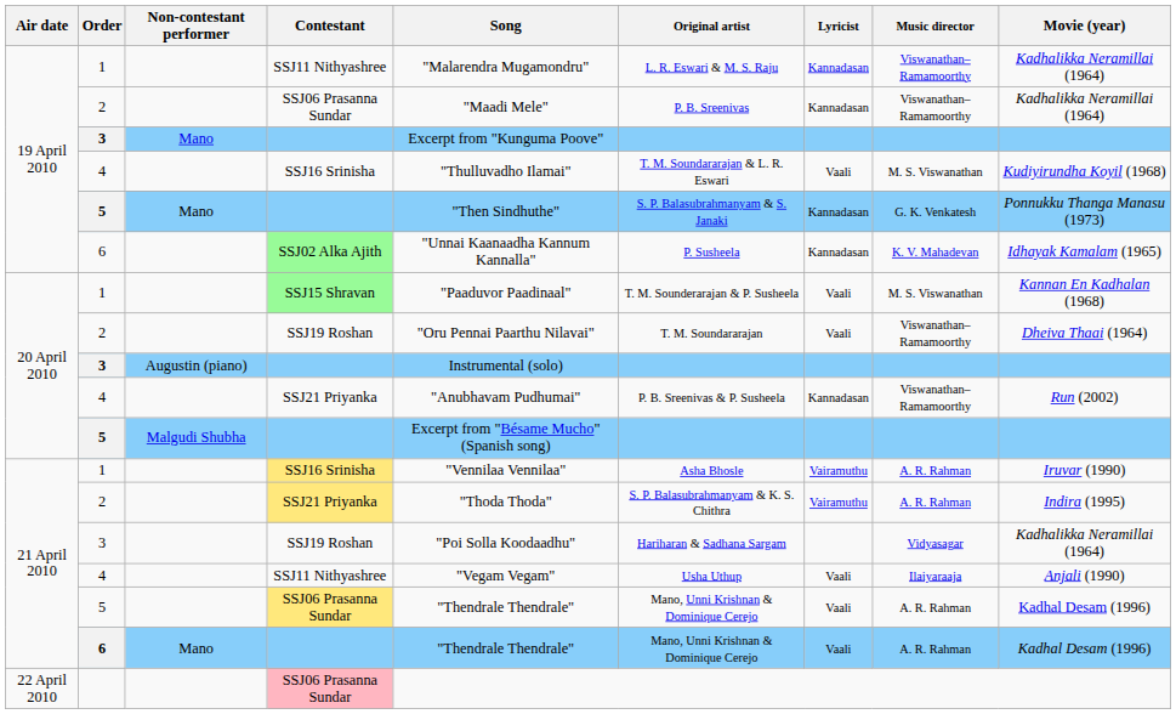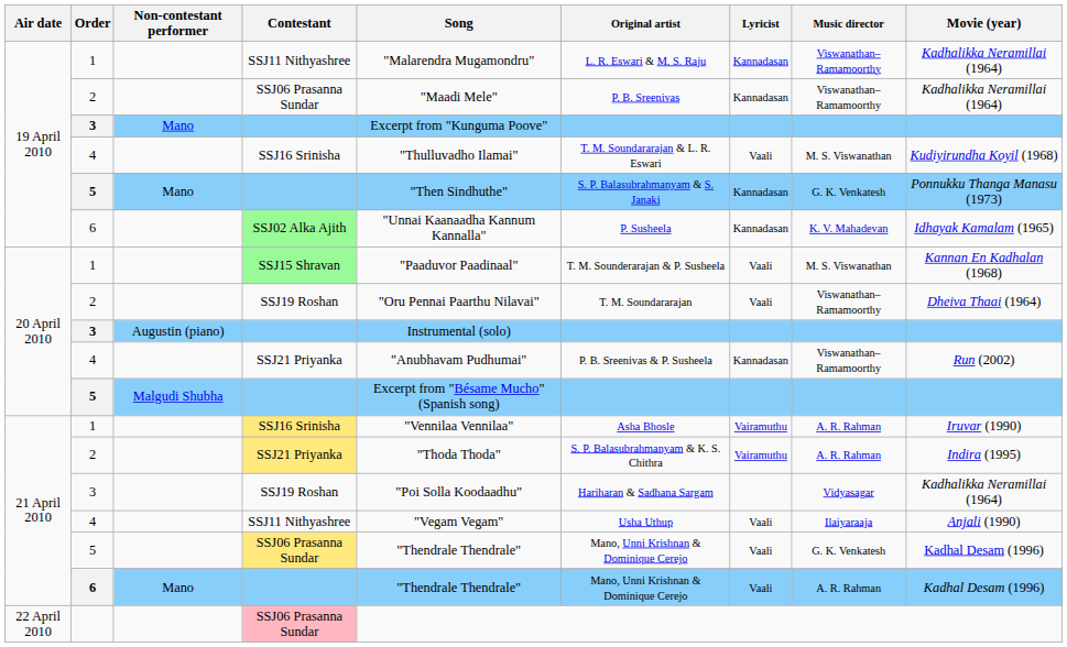 <table class="wikitable sortable sticky-header" style="text-align: center; width: auto;">
 <tr style="background:lightgrey; text-align:center;">
 <th>Air date</th>
 <th>Order</th>
 <th>Non-contestant performer</th>
 <th>Contestant</th>
 <th>Song</th>
 <th><small>Original artist</small></th>
 <th><small>Lyricist</small></th>
 <th><small>Music director</small></th>
 <th>Movie (year)</th>
 </tr>
 <tr>
 <td rowspan=6>19 April 2010</td>
 <td>1</td>
 <td></td>
 <td>SSJ11 Nithyashree</td>
 <td>"Malarendra Mugamondru"</td>
 <td><small><a href='#'>L. R. Eswari</a> & <a href='#'>M. S. Raju</a></small></td>
 <td><small><a href='#'>Kannadasan</a></small></td>
 <td><small><a href='#'>Viswanathan–Ramamoorthy</a></small></td>
 <td><em><a href='#'>Kadhalikka Neramillai</a></em> (1964)</td>
 </tr>
 <tr>
 <td>2</td>
 <td></td>
 <td>SSJ06 Prasanna Sundar</td>
 <td>"Maadi Mele"</td>
 <td><small><a href='#'>P. B. Sreenivas</a></small></td>
 <td><small>Kannadasan</small></td>
 <td><small>Viswanathan–Ramamoorthy</small></td>
 <td><em>Kadhalikka Neramillai</em> (1964)</td>
 </tr>
 <tr style="background:lightskyblue">
 <th scope="row">3</th>
 <td><a href='#'>Mano</a></td>
 <td></td>
 <td>Excerpt from "Kunguma Poove"</td>
 <td></td>
 <td></td>
 <td></td>
 <td></td>
 </tr>
 <tr>
 <td>4</td>
 <td></td>
 <td>SSJ16 Srinisha</td>
 <td>"Thulluvadho Ilamai"</td>
 <td><small><a href='#'>T. M. Soundararajan</a> & L. R. Eswari</small></td>
 <td><small>Vaali</small></td>
 <td><small>M. S. Viswanathan</small></td>
 <td><em><a href='#'>Kudiyirundha Koyil</a></em> (1968)</td>
 </tr>
 <tr style="background:lightskyblue">
 <th scope="row">5</th>
 <td>Mano</td>
 <td></td>
 <td>"Then Sindhuthe"</td>
 <td><small><a href='#'>S. P. Balasubrahmanyam</a> & <a href='#'>S. Janaki</a></small></td>
 <td><small>Kannadasan</small></td>
 <td><small>G. K. Venkatesh</small></td>
 <td><em>Ponnukku Thanga Manasu</em> (1973)</td>
 </tr>
 <tr>
 <td>6</td>
 <td></td>
 <td style="background:palegreen">SSJ02 Alka Ajith</td>
 <td>"Unnai Kaanaadha Kannum Kannalla"</td>
 <td><small><a href='#'>P. Susheela</a></small></td>
 <td><small>Kannadasan</small></td>
 <td><small><a href='#'>K. V. Mahadevan</a></small></td>
 <td><em><a href='#'>Idhayak Kamalam</a></em> (1965)</td>
 </tr>
 <tr>
 <td rowspan=5>20 April 2010</td>
 <td>1</td>
 <td></td>
 <td style="background:palegreen">SSJ15 Shravan</td>
 <td>"Paaduvor Paadinaal"</td>
 <td><small>T. M. Sounderarajan & P. Susheela</small></td>
 <td><small>Vaali</small></td>
 <td><small>M. S. Viswanathan</small></td>
 <td><em><a href='#'>Kannan En Kadhalan</a></em> (1968)</td>
 </tr>
 <tr>
 <td>2</td>
 <td></td>
 <td>SSJ19 Roshan</td>
 <td>"Oru Pennai Paarthu Nilavai"</td>
 <td><small>T. M. Soundararajan</small></td>
 <td><small>Vaali</small></td>
 <td><small>Viswanathan–Ramamoorthy</small></td>
 <td><em><a href='#'>Dheiva Thaai</a></em> (1964)</td>
 </tr>
 <tr style="background:lightskyblue">
 <th scope="row">3</th>
 <td>Augustin (piano)</td>
 <td></td>
 <td>Instrumental (solo)</td>
 <td></td>
 <td></td>
 <td></td>
 <td></td>
 </tr>
 <tr>
 <td>4</td>
 <td></td>
 <td>SSJ21 Priyanka</td>
 <td>"Anubhavam Pudhumai"</td>
 <td><small>P. B. Sreenivas & P. Susheela</small></td>
 <td><small>Kannadasan</small></td>
 <td><small>Viswanathan–Ramamoorthy</small></td>
 <td><em><a href='#'>Run</a></em> (2002)</td>
 </tr>
 <tr style="background:lightskyblue">
 <th scope="row">5</th>
 <td><a href='#'>Malgudi Shubha</a></td>
 <td></td>
 <td>Excerpt from "<a href='#'>Bésame Mucho</a>" (Spanish song)</td>
 <td></td>
 <td></td>
 <td></td>
 <td></td>
 </tr>
 <tr>
 <td rowspan=6>21 April 2010</td>
 <td>1</td>
 <td></td>
 <td style="background:#ffe87c">SSJ16 Srinisha</td>
 <td>"Vennilaa Vennilaa"</td>
 <td><small><a href='#'>Asha Bhosle</a></small></td>
 <td><small><a href='#'>Vairamuthu</a></small></td>
 <td><small><a href='#'>A. R. Rahman</a></small></td>
 <td><em><a href='#'>Iruvar</a></em> (1990)</td>
 </tr>
 <tr>
 <td>2</td>
 <td></td>
 <td style="background:#ffe87c">SSJ21 Priyanka</td>
 <td>"Thoda Thoda"</td>
 <td><small><a href='#'>S. P. Balasubrahmanyam</a> & K. S. Chithra</small></td>
 <td><small><a href='#'>Vairamuthu</a></small></td>
 <td><small><a href='#'>A. R. Rahman</a></small></td>
 <td><em><a href='#'>Indira</a></em> (1995)</td>
 </tr>
 <tr>
 <td>3</td>
 <td></td>
 <td>SSJ19 Roshan</td>
 <td>"Poi Solla Koodaadhu"</td>
 <td><small><a href='#'>Hariharan</a> & <a href='#'>Sadhana Sargam</a></small></td>
 <td></td>
 <td><small><a href='#'>Vidyasagar</a></small></td>
 <td><em>Kadhalikka Neramillai</em> (1964)</td>
 </tr>
 <tr>
 <td>4</td>
 <td></td>
 <td>SSJ11 Nithyashree</td>
 <td>"Vegam Vegam"</td>
 <td><small><a href='#'>Usha Uthup</a></small></td>
 <td><small>Vaali</small></td>
 <td><small><a href='#'>Ilaiyaraaja</a></small></td>
 <td><em><a href='#'>Anjali</a></em> (1990)</td>
 </tr>
 <tr>
 <td>5</td>
 <td></td>
 <td style="background:#ffe87c">SSJ06 Prasanna Sundar</td>
 <td>"Thendrale Thendrale"</td>
 <td><small>Mano, <a href='#'>Unni Krishnan</a> & <a href='#'>Dominique Cerejo</a></small></td>
 <td><small>Vaali</small></td>
-<td><small>A. R. Rahman</small></td>
+<td><small>G. K. Venkatesh</small></td>
 <td><a href='#'>Kadhal Desam</a> (1996)</td>
 </tr>
 <tr style="background:lightskyblue">
 <th scope="row">6</th>
 <td>Mano</td>
 <td></td>
 <td>"Thendrale Thendrale"</td>
 <td><small>Mano, Unni Krishnan & Dominique Cerejo</small></td>
 <td><small>Vaali</small></td>
 <td><small>A. R. Rahman</small></td>
 <td><em>Kadhal Desam</em> (1996)</td>
 </tr>
 <tr>
 <td>22 April 2010</td>
 <td></td>
 <td></td>
 <td style="background:lightpink">SSJ06 Prasanna Sundar</td>
 </tr>
 </table>
